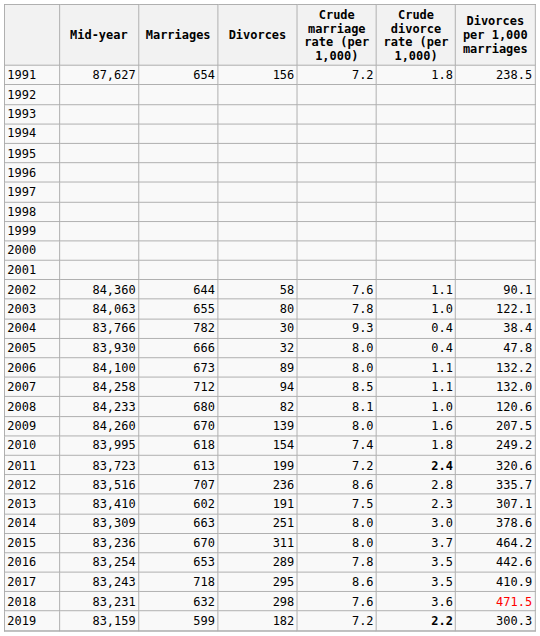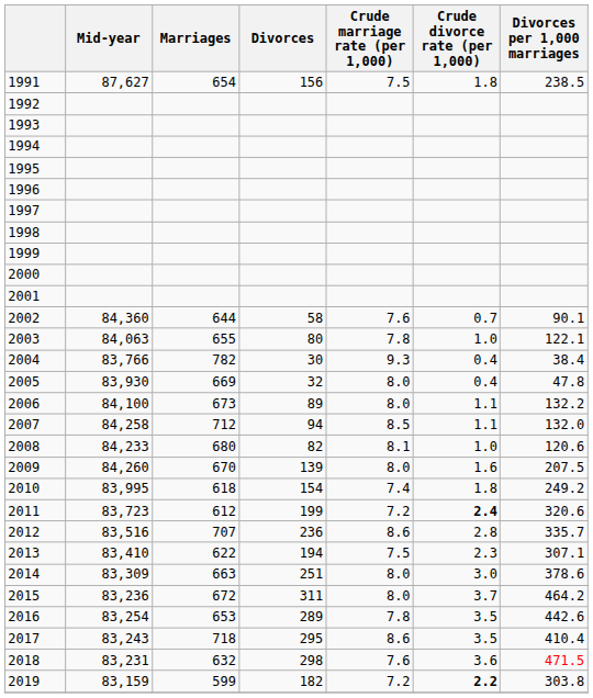 <table class="wikitable collapsible collapsed">
 <tr>
 <th style="width:40pt;"></th>
 <th style="width:60pt;">Mid-year</th>
 <th style="width:60pt;">Marriages</th>
 <th style="width:60pt;">Divorces</th>
 <th style="width:60pt;">Crude marriage rate (per 1,000)</th>
 <th style="width:60pt;">Crude divorce rate (per 1,000)</th>
 <th style="width:60pt;">Divorces per 1,000 marriages</th>
 </tr>
 <tr>
 <td>1991</td>
 <td style="text-align:right;">87,627</td>
 <td style="text-align:right;">654</td>
 <td style="text-align:right;">156</td>
-<td style="text-align:right;">7.2</td>
+<td style="text-align:right;">7.5</td>
 <td style="text-align:right;">1.8</td>
 <td style="text-align:right;">238.5</td>
 </tr>
 <tr>
 <td>1992</td>
 <td style="text-align:right;"></td>
 <td style="text-align:right;"></td>
 <td style="text-align:right;"></td>
 <td style="text-align:right;"></td>
 <td style="text-align:right;"></td>
 <td style="text-align:right;"></td>
 </tr>
 <tr>
 <td>1993</td>
 <td style="text-align:right;"></td>
 <td style="text-align:right;"></td>
 <td style="text-align:right;"></td>
 <td style="text-align:right;"></td>
 <td style="text-align:right;"></td>
 <td style="text-align:right;"></td>
 </tr>
 <tr>
 <td>1994</td>
 <td style="text-align:right;"></td>
 <td style="text-align:right;"></td>
 <td style="text-align:right;"></td>
 <td style="text-align:right;"></td>
 <td style="text-align:right;"></td>
 <td style="text-align:right;"></td>
 </tr>
 <tr>
 <td>1995</td>
 <td style="text-align:right;"></td>
 <td style="text-align:right;"></td>
 <td style="text-align:right;"></td>
 <td style="text-align:right;"></td>
 <td style="text-align:right;"></td>
 <td style="text-align:right;"></td>
 </tr>
 <tr>
 <td>1996</td>
 <td style="text-align:right;"></td>
 <td style="text-align:right;"></td>
 <td style="text-align:right;"></td>
 <td style="text-align:right;"></td>
 <td style="text-align:right;"></td>
 <td style="text-align:right;"></td>
 </tr>
 <tr>
 <td>1997</td>
 <td style="text-align:right;"></td>
 <td style="text-align:right;"></td>
 <td style="text-align:right;"></td>
 <td style="text-align:right;"></td>
 <td style="text-align:right;"></td>
 <td style="text-align:right;"></td>
 </tr>
 <tr>
 <td>1998</td>
 <td style="text-align:right;"></td>
 <td style="text-align:right;"></td>
 <td style="text-align:right;"></td>
 <td style="text-align:right;"></td>
 <td style="text-align:right;"></td>
 <td style="text-align:right;"></td>
 </tr>
 <tr>
 <td>1999</td>
 <td style="text-align:right;"></td>
 <td style="text-align:right;"></td>
 <td style="text-align:right;"></td>
 <td style="text-align:right;"></td>
 <td style="text-align:right;"></td>
 <td style="text-align:right;"></td>
 </tr>
 <tr>
 <td>2000</td>
 <td style="text-align:right;"></td>
 <td style="text-align:right;"></td>
 <td style="text-align:right;"></td>
 <td style="text-align:right;"></td>
 <td style="text-align:right;"></td>
 <td style="text-align:right;"></td>
 </tr>
 <tr>
 <td>2001</td>
 <td style="text-align:right;"></td>
 <td style="text-align:right;"></td>
 <td style="text-align:right;"></td>
 <td style="text-align:right;"></td>
 <td style="text-align:right;"></td>
 <td style="text-align:right;"></td>
 </tr>
 <tr>
 <td>2002</td>
 <td style="text-align:right;">84,360</td>
 <td style="text-align:right;">644</td>
 <td style="text-align:right;">58</td>
 <td style="text-align:right;">7.6</td>
-<td style="text-align:right;">1.1</td>
+<td style="text-align:right;">0.7</td>
 <td style="text-align:right;">90.1</td>
 </tr>
 <tr>
 <td>2003</td>
 <td style="text-align:right;">84,063</td>
 <td style="text-align:right;">655</td>
 <td style="text-align:right;">80</td>
 <td style="text-align:right;">7.8</td>
 <td style="text-align:right;">1.0</td>
 <td style="text-align:right;">122.1</td>
 </tr>
 <tr>
 <td>2004</td>
 <td style="text-align:right;">83,766</td>
 <td style="text-align:right;">782</td>
 <td style="text-align:right;">30</td>
 <td style="text-align:right;">9.3</td>
 <td style="text-align:right;">0.4</td>
 <td style="text-align:right;">38.4</td>
 </tr>
 <tr>
 <td>2005</td>
 <td style="text-align:right;">83,930</td>
-<td style="text-align:right;">666</td>
+<td style="text-align:right;">669</td>
 <td style="text-align:right;">32</td>
 <td style="text-align:right;">8.0</td>
 <td style="text-align:right;">0.4</td>
 <td style="text-align:right;">47.8</td>
 </tr>
 <tr>
 <td>2006</td>
 <td style="text-align:right;">84,100</td>
 <td style="text-align:right;">673</td>
 <td style="text-align:right;">89</td>
 <td style="text-align:right;">8.0</td>
 <td style="text-align:right;">1.1</td>
 <td style="text-align:right;">132.2</td>
 </tr>
 <tr>
 <td>2007</td>
 <td style="text-align:right;">84,258</td>
 <td style="text-align:right;">712</td>
 <td style="text-align:right;">94</td>
 <td style="text-align:right;">8.5</td>
 <td style="text-align:right;">1.1</td>
 <td style="text-align:right;">132.0</td>
 </tr>
 <tr>
 <td>2008</td>
 <td style="text-align:right;">84,233</td>
 <td style="text-align:right;">680</td>
 <td style="text-align:right;">82</td>
 <td style="text-align:right;">8.1</td>
 <td style="text-align:right;">1.0</td>
 <td style="text-align:right;">120.6</td>
 </tr>
 <tr>
 <td>2009</td>
 <td style="text-align:right;">84,260</td>
 <td style="text-align:right;">670</td>
 <td style="text-align:right;">139</td>
 <td style="text-align:right;">8.0</td>
 <td style="text-align:right;">1.6</td>
 <td style="text-align:right;">207.5</td>
 </tr>
 <tr>
 <td>2010</td>
 <td style="text-align:right;">83,995</td>
 <td style="text-align:right;">618</td>
 <td style="text-align:right;">154</td>
 <td style="text-align:right;">7.4</td>
 <td style="text-align:right;">1.8</td>
 <td style="text-align:right;">249.2</td>
 </tr>
 <tr>
 <td>2011</td>
 <td style="text-align:right;">83,723</td>
-<td style="text-align:right;">613</td>
+<td style="text-align:right;">612</td>
 <td style="text-align:right;">199</td>
 <td style="text-align:right;">7.2</td>
 <td style="text-align:right;"><strong>2.4</strong></td>
 <td style="text-align:right;">320.6</td>
 </tr>
 <tr>
 <td>2012</td>
 <td style="text-align:right;">83,516</td>
 <td style="text-align:right;">707</td>
 <td style="text-align:right;">236</td>
 <td style="text-align:right;">8.6</td>
 <td style="text-align:right;">2.8</td>
 <td style="text-align:right;">335.7</td>
 </tr>
 <tr>
 <td>2013</td>
 <td style="text-align:right;">83,410</td>
-<td style="text-align:right;">602</td>
-<td style="text-align:right;">191</td>
+<td style="text-align:right;">622</td>
+<td style="text-align:right;">194</td>
 <td style="text-align:right;">7.5</td>
 <td style="text-align:right;">2.3</td>
 <td style="text-align:right;">307.1</td>
 </tr>
 <tr>
 <td>2014</td>
 <td style="text-align:right;">83,309</td>
 <td style="text-align:right;">663</td>
 <td style="text-align:right;">251</td>
 <td style="text-align:right;">8.0</td>
 <td style="text-align:right;">3.0</td>
 <td style="text-align:right;">378.6</td>
 </tr>
 <tr>
 <td>2015</td>
 <td style="text-align:right;">83,236</td>
-<td style="text-align:right;">670</td>
+<td style="text-align:right;">672</td>
 <td style="text-align:right;">311</td>
 <td style="text-align:right;">8.0</td>
 <td style="text-align:right;">3.7</td>
 <td style="text-align:right;">464.2</td>
 </tr>
 <tr>
 <td>2016</td>
 <td style="text-align:right;">83,254</td>
 <td style="text-align:right;">653</td>
 <td style="text-align:right;">289</td>
 <td style="text-align:right;">7.8</td>
 <td style="text-align:right;">3.5</td>
 <td style="text-align:right;">442.6</td>
 </tr>
 <tr>
 <td>2017</td>
 <td style="text-align:right;">83,243</td>
 <td style="text-align:right;">718</td>
 <td style="text-align:right;">295</td>
 <td style="text-align:right;">8.6</td>
 <td style="text-align:right;">3.5</td>
-<td style="text-align:right;">410.9</td>
+<td style="text-align:right;">410.4</td>
 </tr>
 <tr>
 <td>2018</td>
 <td style="text-align:right;">83,231</td>
 <td style="text-align:right;">632</td>
 <td style="text-align:right;">298</td>
 <td style="text-align:right;">7.6</td>
 <td style="text-align:right;">3.6</td>
 <td style="text-align:right; color:red;">471.5</td>
 </tr>
 <tr>
 <td>2019</td>
 <td style="text-align:right;">83,159</td>
 <td style="text-align:right;">599</td>
 <td style="text-align:right;">182</td>
 <td style="text-align:right;">7.2</td>
 <td style="text-align:right;"><strong>2.2</strong></td>
-<td style="text-align:right;">300.3</td>
+<td style="text-align:right;">303.8</td>
 </tr>
 <tr>
 </tr>
 </table>
